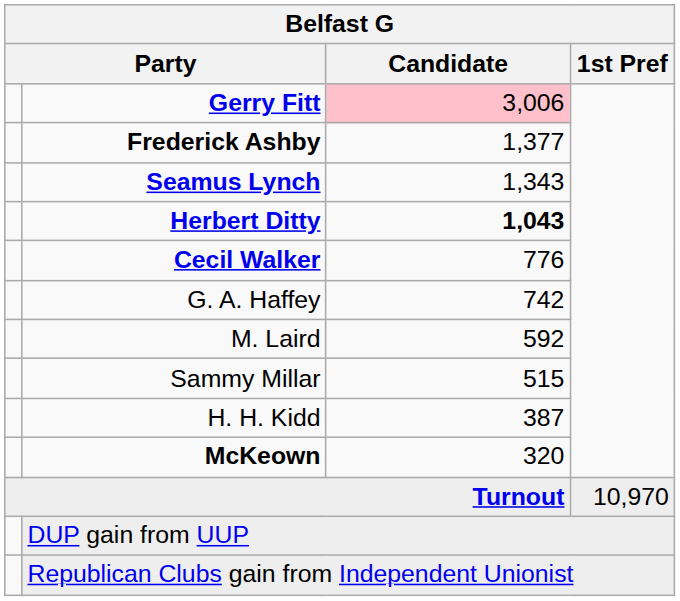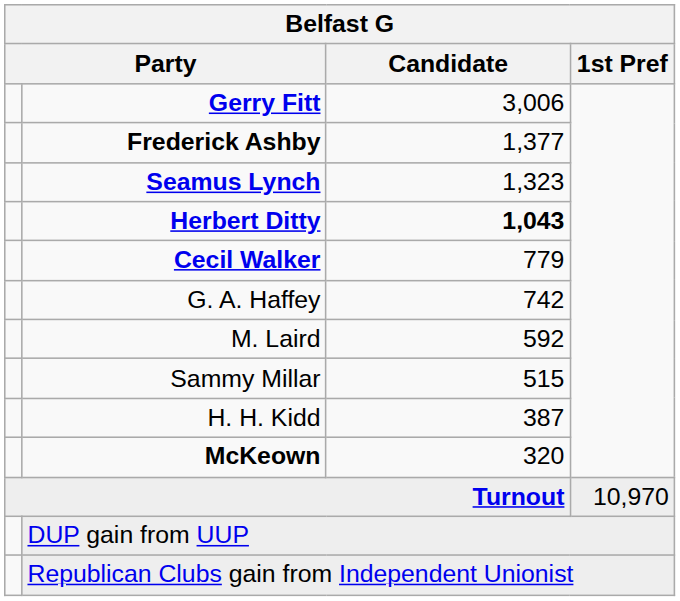 <table class="wikitable">
 <tr>
 <th colspan="4" align="center">Belfast G</th>
 </tr>
 <tr>
 <th colspan="2" align="center" width=200>Party</th>
 <th width=150>Candidate</th>
 <th width=60>1st Pref</th>
 </tr>
 <tr>
 <td></td>
 <td align="right"><strong><a href='#'>Gerry Fitt</a></strong></td>
-<td align="right" style="background: pink;">3,006</td>
+<td align="right">3,006</td>
 </tr>
 <tr>
 <td></td>
 <td align="right"><strong>Frederick Ashby</strong></td>
 <td align="right">1,377</td>
 </tr>
 <tr>
 <td></td>
 <td align="right"><strong><a href='#'>Seamus Lynch</a></strong></td>
-<td align="right">1,343</td>
+<td align="right">1,323</td>
 </tr>
 <tr>
 <td></td>
 <td align="right"><strong><a href='#'>Herbert Ditty</a></strong></td>
 <td align="right"><strong>1,043</strong></td>
 </tr>
 <tr>
 <td></td>
 <td align="right"><strong><a href='#'>Cecil Walker</a></strong></td>
-<td align="right">776</td>
+<td align="right">779</td>
 </tr>
 <tr>
 <td></td>
 <td align="right">G. A. Haffey</td>
 <td align="right">742</td>
 </tr>
 <tr>
 <td></td>
 <td align="right">M. Laird</td>
 <td align="right">592</td>
 </tr>
 <tr>
 <td></td>
 <td align="right">Sammy Millar</td>
 <td align="right">515</td>
 </tr>
 <tr>
 <td></td>
 <td align="right">H. H. Kidd</td>
 <td align="right">387</td>
 </tr>
 <tr>
 <td></td>
 <td align="right"><strong>McKeown</strong></td>
 <td align="right">320</td>
 </tr>
 <tr bgcolor="EEEEEE">
 <td colspan=3 align="right"><strong><a href='#'>Turnout</a></strong></td>
 <td align="right">10,970</td>
 </tr>
 <tr>
 <td bgcolor=></td>
 <td colspan=3 bgcolor="EEEEEE"><a href='#'>DUP</a> gain from <a href='#'>UUP</a></td>
 </tr>
 <tr>
 <td bgcolor=></td>
 <td colspan=3 bgcolor="EEEEEE"><a href='#'>Republican Clubs</a> gain from <a href='#'>Independent Unionist</a></td>
 </tr>
 </table>
